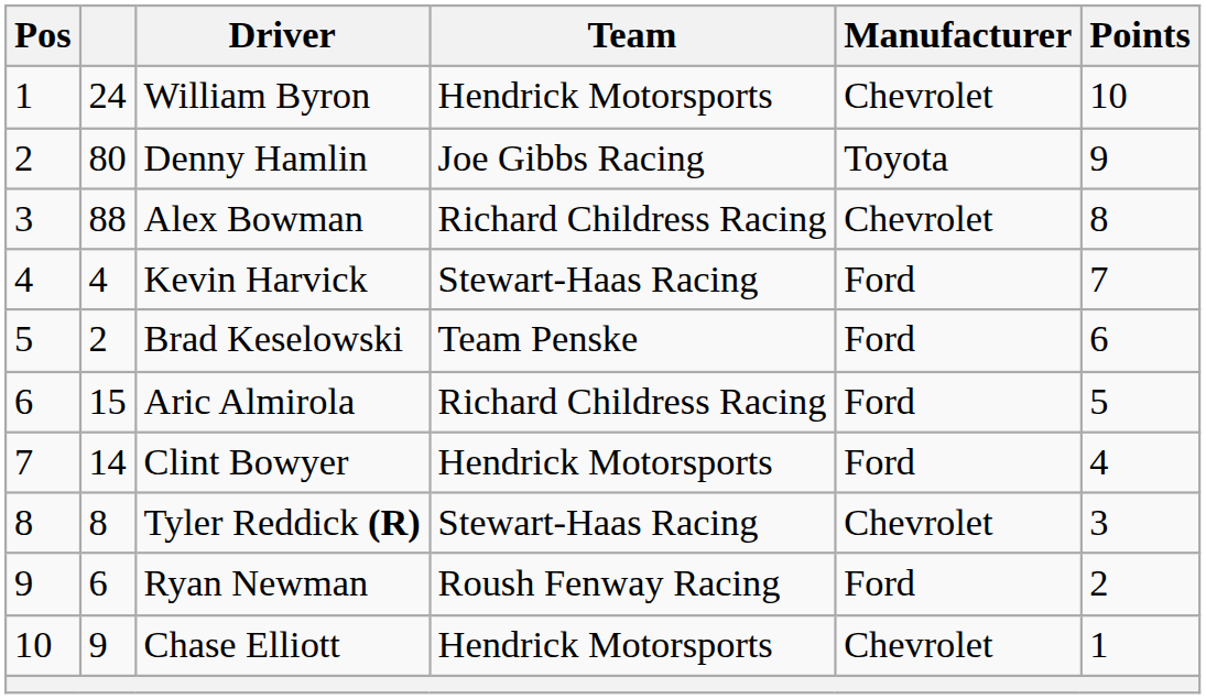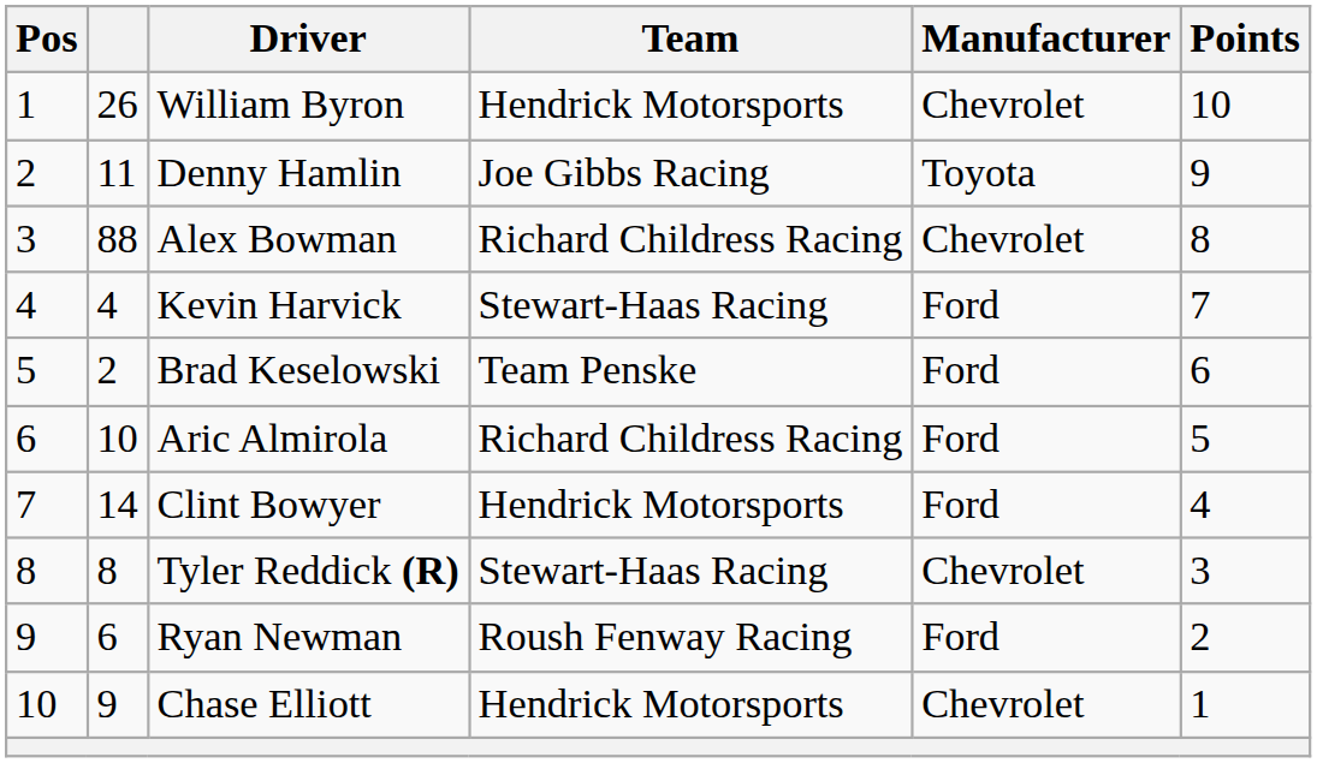 <table class="wikitable" style="font-size:98%">
 <tr>
 <th>Pos</th>
 <th></th>
 <th>Driver</th>
 <th>Team</th>
 <th>Manufacturer</th>
 <th>Points</th>
 </tr>
 <tr>
 <td>1</td>
-<td>24</td>
+<td>26</td>
 <td>William Byron</td>
 <td>Hendrick Motorsports</td>
 <td>Chevrolet</td>
 <td>10</td>
 </tr>
 <tr>
 <td>2</td>
-<td>80</td>
+<td>11</td>
 <td>Denny Hamlin</td>
 <td>Joe Gibbs Racing</td>
 <td>Toyota</td>
 <td>9</td>
 </tr>
 <tr>
 <td>3</td>
 <td>88</td>
 <td>Alex Bowman</td>
 <td>Richard Childress Racing</td>
 <td>Chevrolet</td>
 <td>8</td>
 </tr>
 <tr>
 <td>4</td>
 <td>4</td>
 <td>Kevin Harvick</td>
 <td>Stewart-Haas Racing</td>
 <td>Ford</td>
 <td>7</td>
 </tr>
 <tr>
 <td>5</td>
 <td>2</td>
 <td>Brad Keselowski</td>
 <td>Team Penske</td>
 <td>Ford</td>
 <td>6</td>
 </tr>
 <tr>
 <td>6</td>
-<td>15</td>
+<td>10</td>
 <td>Aric Almirola</td>
 <td>Richard Childress Racing</td>
 <td>Ford</td>
 <td>5</td>
 </tr>
 <tr>
 <td>7</td>
 <td>14</td>
 <td>Clint Bowyer</td>
 <td>Hendrick Motorsports</td>
 <td>Ford</td>
 <td>4</td>
 </tr>
 <tr>
 <td>8</td>
 <td>8</td>
 <td>Tyler Reddick <strong>(R)</strong></td>
 <td>Stewart-Haas Racing</td>
 <td>Chevrolet</td>
 <td>3</td>
 </tr>
 <tr>
 <td>9</td>
 <td>6</td>
 <td>Ryan Newman</td>
 <td>Roush Fenway Racing</td>
 <td>Ford</td>
 <td>2</td>
 </tr>
 <tr>
 <td>10</td>
 <td>9</td>
 <td>Chase Elliott</td>
 <td>Hendrick Motorsports</td>
 <td>Chevrolet</td>
 <td>1</td>
 </tr>
 <tr>
 <th colspan="6"></th>
 </tr>
 </table>
